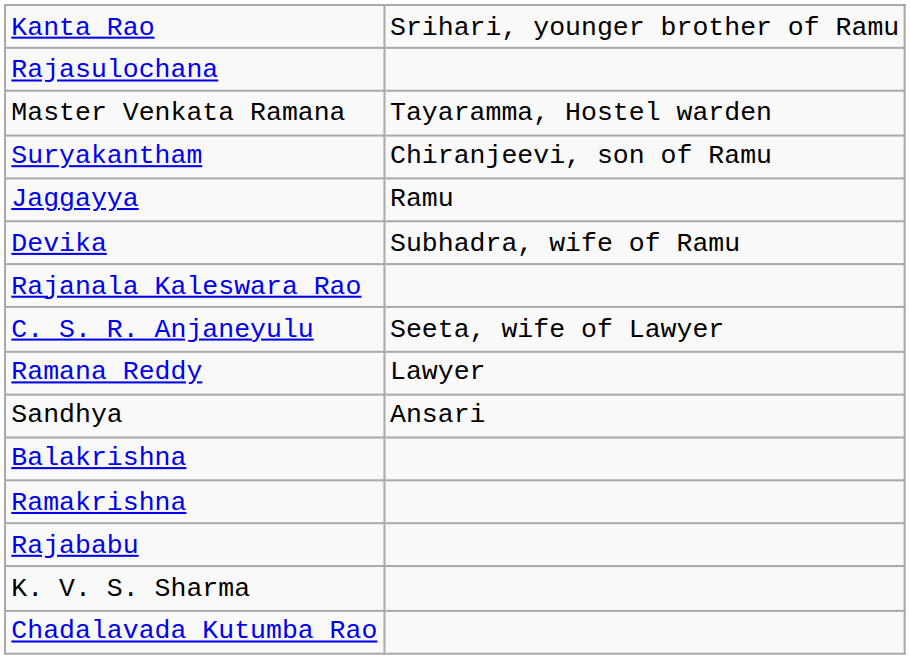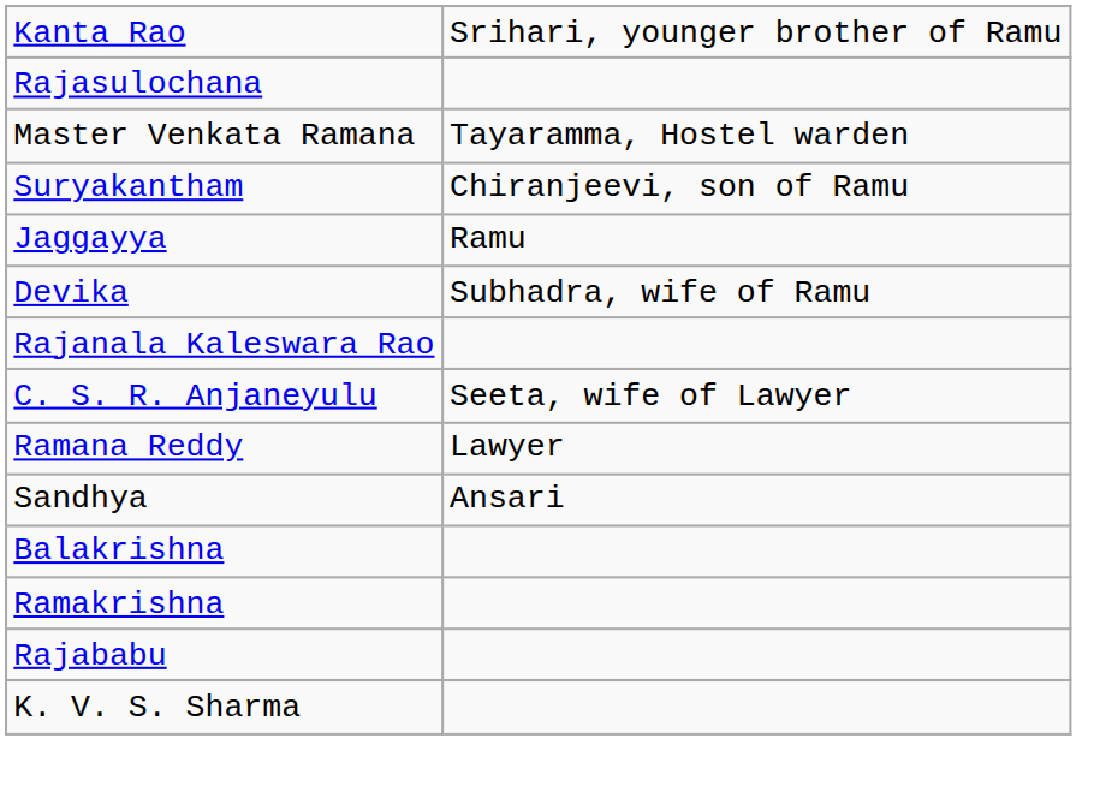 <table class="wikitable">
 <tr>
 <td><a href='#'>Kanta Rao</a></td>
 <td>Srihari, younger brother of Ramu</td>
 </tr>
 <tr>
 <td><a href='#'>Rajasulochana</a></td>
 <td></td>
 </tr>
 <tr>
 <td>Master Venkata Ramana</td>
 <td>Tayaramma, Hostel warden</td>
 </tr>
 <tr>
 <td><a href='#'>Suryakantham</a></td>
 <td>Chiranjeevi, son of Ramu</td>
 </tr>
 <tr>
 <td><a href='#'>Jaggayya</a></td>
 <td>Ramu</td>
 </tr>
 <tr>
 <td><a href='#'>Devika</a></td>
 <td>Subhadra, wife of Ramu</td>
 </tr>
 <tr>
 <td><a href='#'>Rajanala Kaleswara Rao</a></td>
 <td></td>
 </tr>
 <tr>
 <td><a href='#'>C. S. R. Anjaneyulu</a></td>
 <td>Seeta, wife of Lawyer</td>
 </tr>
 <tr>
 <td><a href='#'>Ramana Reddy</a></td>
 <td>Lawyer</td>
 </tr>
 <tr>
 <td>Sandhya</td>
 <td>Ansari</td>
 </tr>
 <tr>
 <td><a href='#'>Balakrishna</a></td>
 <td></td>
 </tr>
 <tr>
 <td><a href='#'>Ramakrishna</a></td>
 <td></td>
 </tr>
 <tr>
 <td><a href='#'>Rajababu</a></td>
 <td></td>
 </tr>
 <tr>
 <td>K. V. S. Sharma</td>
 <td></td>
 </tr>
-<tr>
-<td><a href='#'>Chadalavada Kutumba Rao</a></td>
-<td></td>
-</tr>
 </table>
